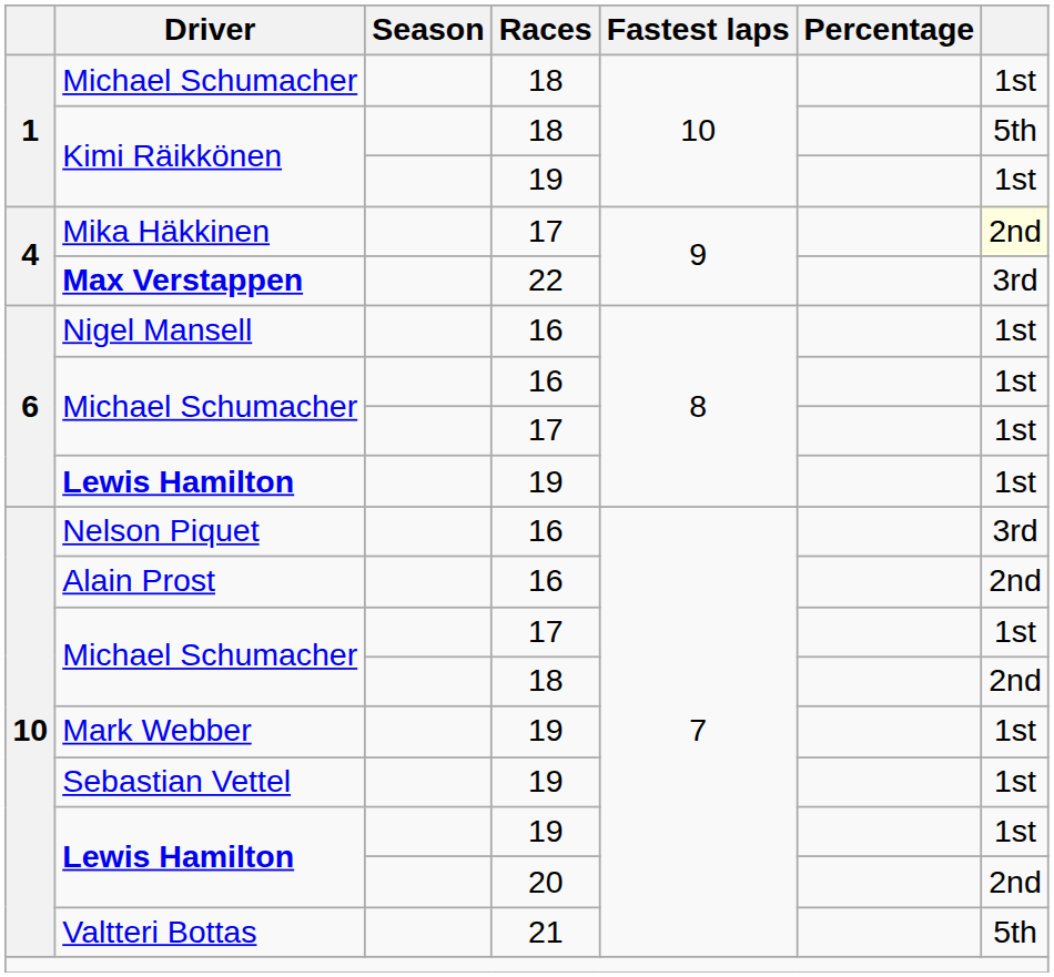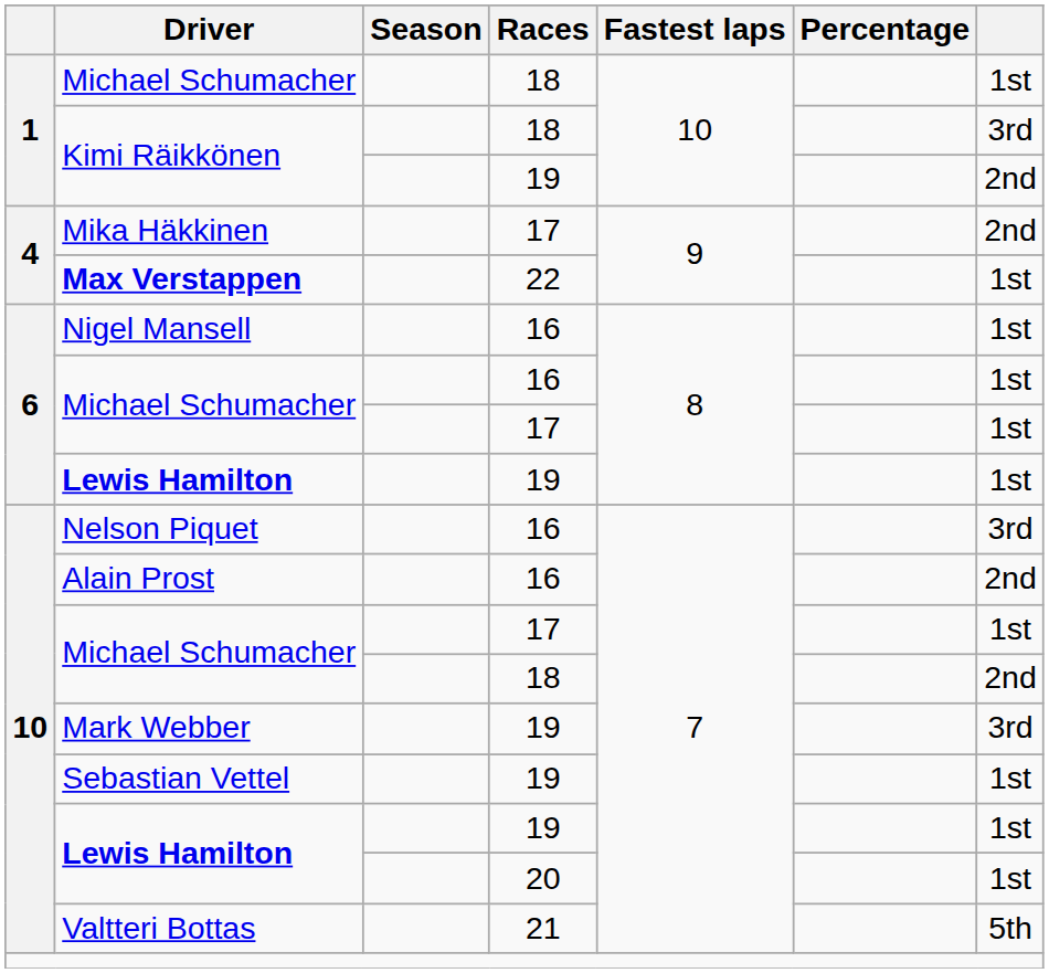 <table class="wikitable" style="text-align:center">
 <tr>
 <th></th>
 <th>Driver</th>
 <th>Season</th>
 <th>Races</th>
 <th>Fastest laps</th>
 <th>Percentage</th>
 <th></th>
 </tr>
 <tr>
 <th rowspan=3>1</th>
 <td align=left> <a href='#'>Michael Schumacher</a></td>
 <td></td>
 <td>18</td>
 <td rowspan=3>10</td>
 <td></td>
 <td>1st</td>
 </tr>
 <tr>
 <td align=left rowspan=2> <a href='#'>Kimi Räikkönen</a></td>
 <td></td>
 <td>18</td>
 <td></td>
-<td>5th</td>
+<td>3rd</td>
 </tr>
 <tr>
 <td></td>
 <td>19</td>
 <td></td>
-<td>1st</td>
+<td>2nd</td>
 </tr>
 <tr>
 <th rowspan=2>4</th>
 <td align=left> <a href='#'>Mika Häkkinen</a></td>
 <td></td>
 <td>17</td>
 <td rowspan=2>9</td>
 <td></td>
-<td style="background: lightyellow;">2nd</td>
+<td>2nd</td>
 </tr>
 <tr>
 <td align=left> <strong><a href='#'>Max Verstappen</a></strong></td>
 <td></td>
 <td>22</td>
 <td></td>
-<td>3rd</td>
+<td>1st</td>
 </tr>
 <tr>
 <th rowspan=4>6</th>
 <td align=left> <a href='#'>Nigel Mansell</a></td>
 <td></td>
 <td>16</td>
 <td rowspan=4>8</td>
 <td></td>
 <td>1st</td>
 </tr>
 <tr>
 <td align=left rowspan=2> <a href='#'>Michael Schumacher</a></td>
 <td></td>
 <td>16</td>
 <td></td>
 <td>1st</td>
 </tr>
 <tr>
 <td></td>
 <td>17</td>
 <td></td>
 <td>1st</td>
 </tr>
 <tr>
 <td align=left> <strong><a href='#'>Lewis Hamilton</a></strong></td>
 <td></td>
 <td>19</td>
 <td></td>
 <td>1st</td>
 </tr>
 <tr>
 <th rowspan=9>10</th>
 <td align=left> <a href='#'>Nelson Piquet</a></td>
 <td></td>
 <td>16</td>
 <td rowspan=9>7</td>
 <td></td>
 <td>3rd</td>
 </tr>
 <tr>
 <td align=left> <a href='#'>Alain Prost</a></td>
 <td></td>
 <td>16</td>
 <td></td>
 <td>2nd</td>
 </tr>
 <tr>
 <td align=left rowspan=2> <a href='#'>Michael Schumacher</a></td>
 <td></td>
 <td>17</td>
 <td></td>
 <td>1st</td>
 </tr>
 <tr>
 <td></td>
 <td>18</td>
 <td></td>
 <td>2nd</td>
 </tr>
 <tr>
 <td align=left> <a href='#'>Mark Webber</a></td>
 <td></td>
 <td>19</td>
 <td></td>
-<td>1st</td>
+<td>3rd</td>
 </tr>
 <tr>
 <td align=left> <a href='#'>Sebastian Vettel</a></td>
 <td></td>
 <td>19</td>
 <td></td>
 <td>1st</td>
 </tr>
 <tr>
 <td align=left rowspan=2> <strong><a href='#'>Lewis Hamilton</a></strong></td>
 <td></td>
 <td>19</td>
 <td></td>
 <td>1st</td>
 </tr>
 <tr>
 <td></td>
 <td>20</td>
 <td></td>
-<td>2nd</td>
+<td>1st</td>
 </tr>
 <tr>
 <td align=left> <a href='#'>Valtteri Bottas</a></td>
 <td></td>
 <td>21</td>
 <td></td>
 <td>5th</td>
 </tr>
 <tr align=center>
 <td colspan=7></td>
 </tr>
 </table>
